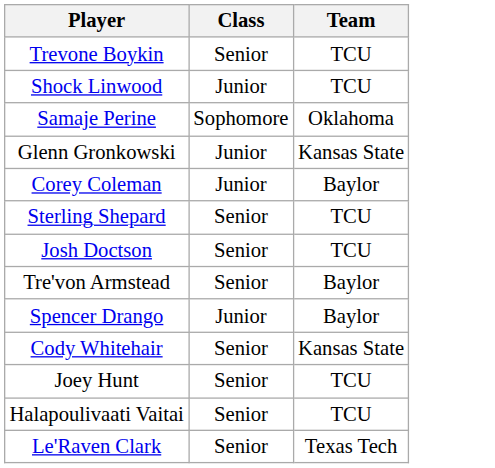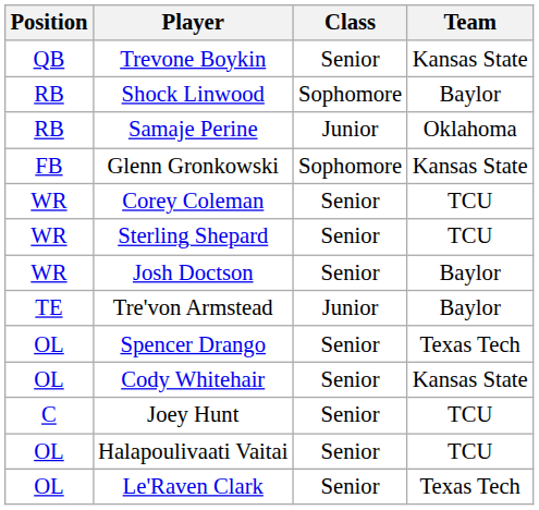 <table class="wikitable sortable" border="1">
 <tr>
+<th>Position</th>
 <th>Player</th>
 <th>Class</th>
 <th>Team</th>
 </tr>
 <tr>
+<td style="text-align:center; background:white"><a href='#'>QB</a></td>
 <td style="text-align:center; background:white"><a href='#'>Trevone Boykin</a></td>
+<td style="text-align:center; background:white">Senior</td>
+<td style="text-align:center; background:white">Kansas State</td>
+</tr>
+<tr>
+<td style="text-align:center; background:white"><a href='#'>RB</a></td>
+<td style="text-align:center; background:white"><a href='#'>Shock Linwood</a></td>
+<td style="text-align:center; background:white">Sophomore</td>
+<td style="text-align:center; background:white">Baylor</td>
+</tr>
+<tr>
+<td style="text-align:center; background:white"><a href='#'>RB</a></td>
+<td style="text-align:center; background:white"><a href='#'>Samaje Perine</a></td>
+<td style="text-align:center; background:white">Junior</td>
+<td style="text-align:center; background:white">Oklahoma</td>
+</tr>
+<tr>
+<td style="text-align:center; background:white"><a href='#'>FB</a></td>
+<td style="text-align:center; background:white">Glenn Gronkowski</td>
+<td style="text-align:center; background:white">Sophomore</td>
+<td style="text-align:center; background:white">Kansas State</td>
+</tr>
+<tr>
+<td style="text-align:center; background:white"><a href='#'>WR</a></td>
+<td style="text-align:center; background:white"><a href='#'>Corey Coleman</a></td>
 <td style="text-align:center; background:white">Senior</td>
 <td style="text-align:center; background:white">TCU</td>
 </tr>
 <tr>
-<td style="text-align:center; background:white"><a href='#'>Shock Linwood</a></td>
-<td style="text-align:center; background:white">Junior</td>
-<td style="text-align:center; background:white">TCU</td>
-</tr>
-<tr>
-<td style="text-align:center; background:white"><a href='#'>Samaje Perine</a></td>
-<td style="text-align:center; background:white">Sophomore</td>
-<td style="text-align:center; background:white">Oklahoma</td>
-</tr>
-<tr>
-<td style="text-align:center; background:white">Glenn Gronkowski</td>
-<td style="text-align:center; background:white">Junior</td>
-<td style="text-align:center; background:white">Kansas State</td>
-</tr>
-<tr>
-<td style="text-align:center; background:white"><a href='#'>Corey Coleman</a></td>
-<td style="text-align:center; background:white">Junior</td>
-<td style="text-align:center; background:white">Baylor</td>
-</tr>
-<tr>
+<td style="text-align:center; background:white"><a href='#'>WR</a></td>
 <td style="text-align:center; background:white"><a href='#'>Sterling Shepard</a></td>
 <td style="text-align:center; background:white">Senior</td>
 <td style="text-align:center; background:white">TCU</td>
 </tr>
 <tr>
+<td style="text-align:center; background:white"><a href='#'>WR</a></td>
 <td style="text-align:center; background:white"><a href='#'>Josh Doctson</a></td>
-<td style="text-align:center; background:white">Senior</td>
-<td style="text-align:center; background:white">TCU</td>
-</tr>
-<tr>
-<td style="text-align:center; background:white">Tre'von Armstead</td>
 <td style="text-align:center; background:white">Senior</td>
 <td style="text-align:center; background:white">Baylor</td>
 </tr>
 <tr>
-<td style="text-align:center; background:white"><a href='#'>Spencer Drango</a></td>
+<td style="text-align:center; background:white"><a href='#'>TE</a></td>
+<td style="text-align:center; background:white">Tre'von Armstead</td>
 <td style="text-align:center; background:white">Junior</td>
 <td style="text-align:center; background:white">Baylor</td>
 </tr>
 <tr>
+<td style="text-align:center; background:white"><a href='#'>OL</a></td>
+<td style="text-align:center; background:white"><a href='#'>Spencer Drango</a></td>
+<td style="text-align:center; background:white">Senior</td>
+<td style="text-align:center; background:white">Texas Tech</td>
+</tr>
+<tr>
+<td style="text-align:center; background:white"><a href='#'>OL</a></td>
 <td style="text-align:center; background:white"><a href='#'>Cody Whitehair</a></td>
 <td style="text-align:center; background:white">Senior</td>
 <td style="text-align:center; background:white">Kansas State</td>
 </tr>
 <tr>
+<td style="text-align:center; background:white"><a href='#'>C</a></td>
 <td style="text-align:center; background:white">Joey Hunt</td>
 <td style="text-align:center; background:white">Senior</td>
 <td style="text-align:center; background:white">TCU</td>
 </tr>
 <tr>
+<td style="text-align:center; background:white"><a href='#'>OL</a></td>
 <td style="text-align:center; background:white">Halapoulivaati Vaitai</td>
 <td style="text-align:center; background:white">Senior</td>
 <td style="text-align:center; background:white">TCU</td>
 </tr>
 <tr>
+<td style="text-align:center; background:white"><a href='#'>OL</a></td>
 <td style="text-align:center; background:white"><a href='#'>Le'Raven Clark</a></td>
 <td style="text-align:center; background:white">Senior</td>
 <td style="text-align:center; background:white">Texas Tech</td>
 </tr>
 </table>
